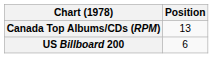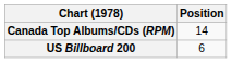 <table class="wikitable plainrowheaders" style="text-align:center">
 <tr>
 <th scope="col">Chart (1978)</th>
 <th scope="col">Position</th>
 </tr>
 <tr>
 <th scope="row">Canada Top Albums/CDs (<em>RPM</em>)</th>
-<td>13</td>
+<td>14</td>
 </tr>
 <tr>
 <th scope="row">US <em>Billboard</em> 200</th>
 <td>6</td>
 </tr>
 </table>
